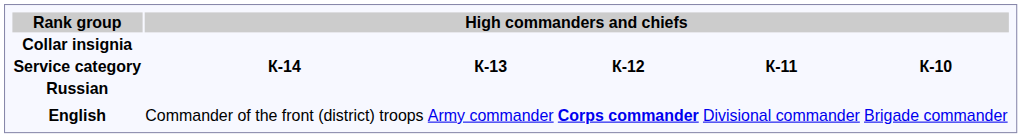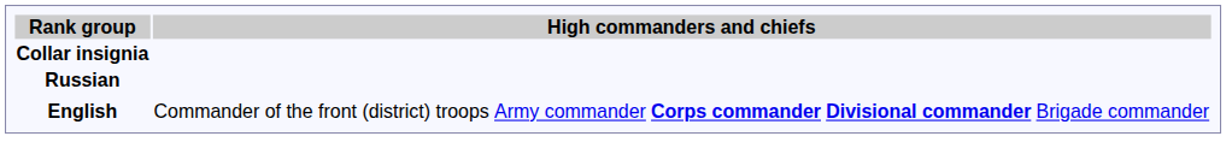 <table style="border:1px solid #8888aa; background-color:#f7f8ff; padding:5px; font-size:95%; margin: 0px 12px 12px 0px;">
 <tr bgcolor="#CCCCCC">
 <th>Rank group</th>
 <th colspan="5">High commanders and chiefs</th>
 </tr>
 <tr style="text-align:center;">
 <th>Collar insignia</th>
 <td></td>
 <td colspan=2></td>
 <td></td>
 <td></td>
-</tr>
-<tr style="text-align:center;">
-<th>Service category</th>
-<td><strong>К-14</strong></td>
-<td><strong>К-13</strong></td>
-<td><strong>К-12</strong></td>
-<td><strong>К-11</strong></td>
-<td><strong>К-10</strong></td>
 </tr>
 <tr style="text-align:center;">
 <th>Russian</th>
 <td><br></td>
 <td><br></td>
 <td><br></td>
 <td><br></td>
 <td><br></td>
 </tr>
 <tr style="text-align:center;">
 <td colspan=6></td>
 </tr>
 <tr style="text-align:center;">
 <th>English</th>
 <td>Commander of the front (district) troops</td>
 <td><a href='#'>Army commander</a></td>
 <td><strong><a href='#'>Corps commander</a></strong></td>
-<td><a href='#'>Divisional commander</a></td>
+<td><strong><a href='#'>Divisional commander</a></strong></td>
 <td><a href='#'>Brigade commander</a></td>
 </tr>
 </table>
